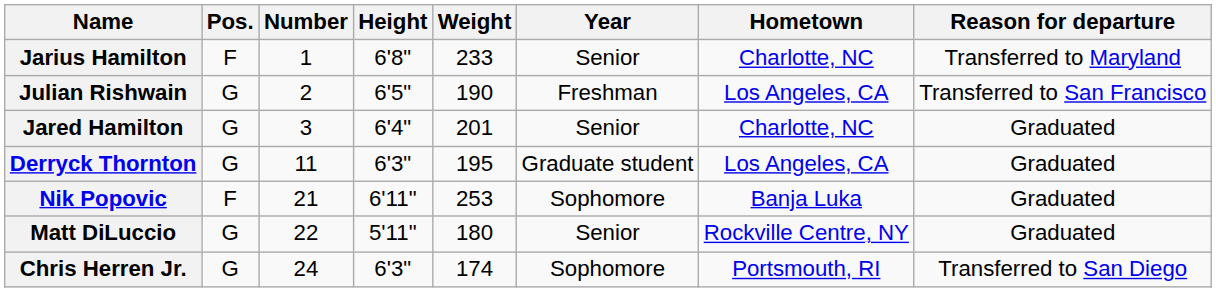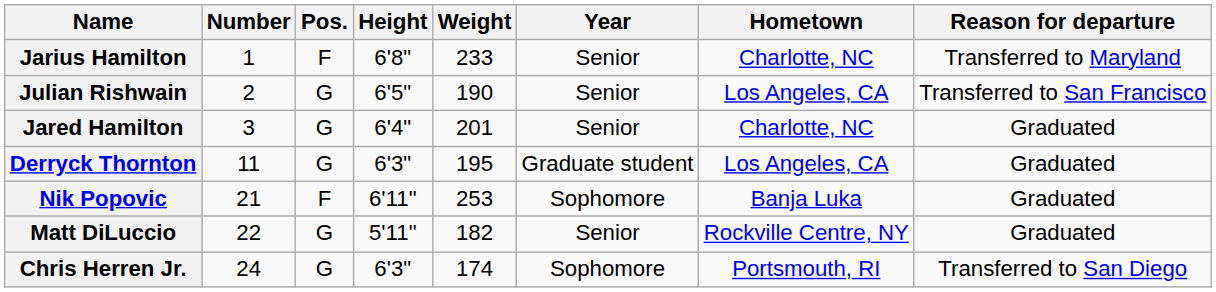 <table class="wikitable sortable" style="text-align:center;">
 <tr>
 <th scope="col">Name</th>
+<th scope="col">Number</th>
 <th scope="col">Pos.</th>
-<th scope="col">Number</th>
 <th scope="col">Height</th>
 <th scope="col">Weight</th>
 <th scope="col">Year</th>
 <th scope="col">Hometown</th>
 <th scope="col" class="unsortable">Reason for departure</th>
 </tr>
 <tr>
 <th scope="row">Jarius Hamilton</th>
+<td>1</td>
 <td>F</td>
-<td>1</td>
 <td>6'8"</td>
 <td>233</td>
 <td>Senior</td>
 <td><a href='#'>Charlotte, NC</a></td>
 <td>Transferred to <a href='#'>Maryland</a></td>
 </tr>
 <tr>
 <th scope="row">Julian Rishwain</th>
+<td>2</td>
 <td>G</td>
-<td>2</td>
 <td>6'5"</td>
 <td>190</td>
-<td>Freshman</td>
+<td>Senior</td>
 <td><a href='#'>Los Angeles, CA</a></td>
 <td>Transferred to <a href='#'>San Francisco</a></td>
 </tr>
 <tr>
 <th scope="row">Jared Hamilton</th>
+<td>3</td>
 <td>G</td>
-<td>3</td>
 <td>6'4"</td>
 <td>201</td>
 <td>Senior</td>
 <td><a href='#'>Charlotte, NC</a></td>
 <td>Graduated</td>
 </tr>
 <tr>
 <th scope="row"><a href='#'>Derryck Thornton</a></th>
+<td>11</td>
 <td>G</td>
-<td>11</td>
 <td>6'3"</td>
 <td>195</td>
 <td>Graduate student</td>
 <td><a href='#'>Los Angeles, CA</a></td>
 <td>Graduated</td>
 </tr>
 <tr>
 <th scope="row"><a href='#'>Nik Popovic</a></th>
+<td>21</td>
 <td>F</td>
-<td>21</td>
 <td>6'11"</td>
 <td>253</td>
 <td>Sophomore</td>
 <td><a href='#'>Banja Luka</a></td>
 <td>Graduated</td>
 </tr>
 <tr>
 <th scope="row">Matt DiLuccio</th>
+<td>22</td>
 <td>G</td>
-<td>22</td>
 <td>5'11"</td>
-<td>180</td>
+<td>182</td>
 <td>Senior</td>
 <td><a href='#'>Rockville Centre, NY</a></td>
 <td>Graduated</td>
 </tr>
 <tr>
 <th scope="row">Chris Herren Jr.</th>
+<td>24</td>
 <td>G</td>
-<td>24</td>
 <td>6'3"</td>
 <td>174</td>
 <td>Sophomore</td>
 <td><a href='#'>Portsmouth, RI</a></td>
 <td>Transferred to <a href='#'>San Diego</a></td>
 </tr>
 </table>
